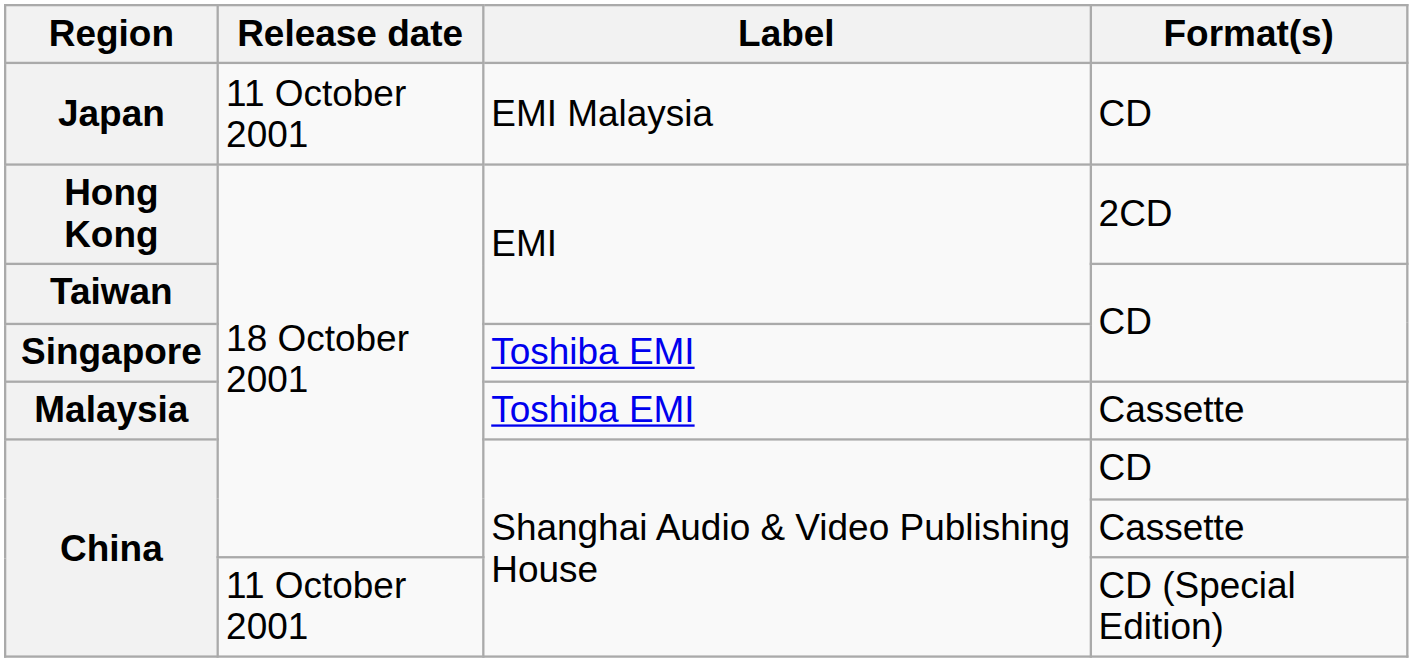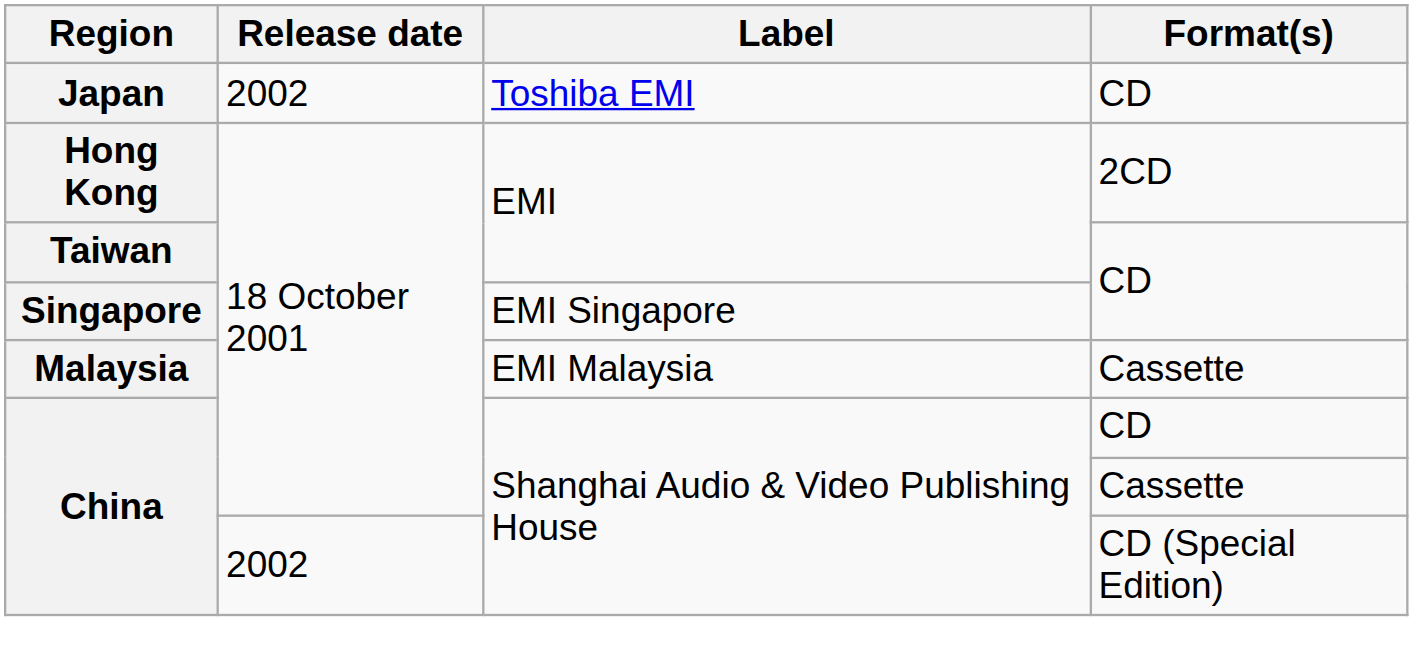 <table class="wikitable plainrowheaders">
 <tr>
 <th>Region</th>
 <th>Release date</th>
 <th>Label</th>
 <th>Format(s)</th>
 </tr>
 <tr>
 <th scope="row">Japan</th>
-<td>11 October 2001</td>
-<td>EMI Malaysia</td>
+<td>2002</td>
+<td><a href='#'>Toshiba EMI</a></td>
 <td>CD</td>
 </tr>
 <tr>
 <th scope="row">Hong Kong</th>
 <td rowspan="6">18 October 2001</td>
 <td rowspan="2">EMI</td>
 <td>2CD</td>
 </tr>
 <tr>
 <th scope="row">Taiwan</th>
 <td rowspan="2">CD</td>
 </tr>
 <tr>
 <th scope="row">Singapore</th>
-<td><a href='#'>Toshiba EMI</a></td>
+<td>EMI Singapore</td>
 </tr>
 <tr>
 <th scope="row">Malaysia</th>
-<td><a href='#'>Toshiba EMI</a></td>
+<td>EMI Malaysia</td>
 <td>Cassette</td>
 </tr>
 <tr>
 <th scope="row" rowspan="3">China</th>
 <td rowspan="3">Shanghai Audio & Video Publishing House</td>
 <td>CD</td>
 </tr>
 <tr>
 <td>Cassette</td>
 </tr>
 <tr>
-<td>11 October 2001</td>
+<td>2002</td>
 <td>CD (Special Edition)</td>
 </tr>
 </table>
